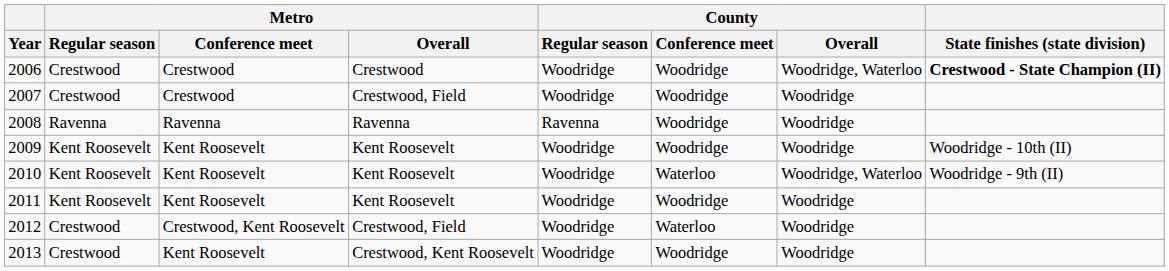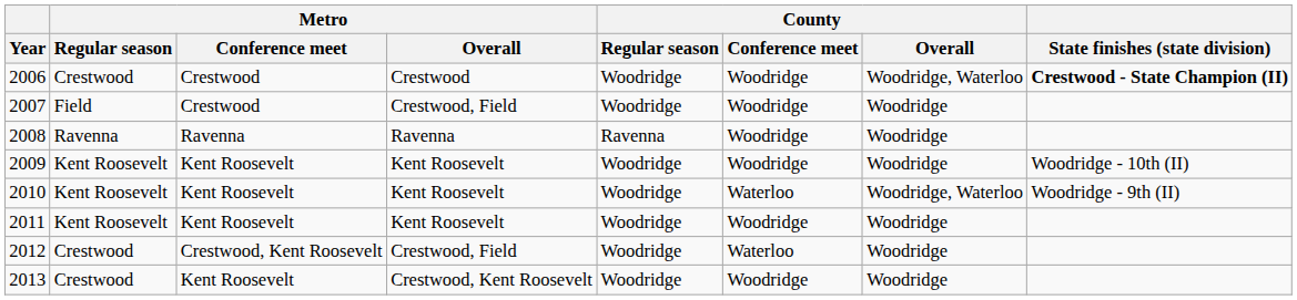 <table class="wikitable">
 <tr>
 <th></th>
 <th colspan=3>Metro</th>
 <th colspan=3>County</th>
 <th></th>
 </tr>
 <tr>
 <th>Year</th>
 <th>Regular season</th>
 <th>Conference meet</th>
 <th>Overall</th>
 <th>Regular season</th>
 <th>Conference meet</th>
 <th>Overall</th>
 <th>State finishes (state division)</th>
 </tr>
 <tr>
 <td>2006</td>
 <td>Crestwood</td>
 <td>Crestwood</td>
 <td>Crestwood</td>
 <td>Woodridge</td>
 <td>Woodridge</td>
 <td>Woodridge, Waterloo</td>
 <td><strong>Crestwood - State Champion (II)</strong></td>
 </tr>
 <tr>
 <td>2007</td>
-<td>Crestwood</td>
+<td>Field</td>
 <td>Crestwood</td>
 <td>Crestwood, Field</td>
 <td>Woodridge</td>
 <td>Woodridge</td>
 <td>Woodridge</td>
 <td></td>
 </tr>
 <tr>
 <td>2008</td>
 <td>Ravenna</td>
 <td>Ravenna</td>
 <td>Ravenna</td>
 <td>Ravenna</td>
 <td>Woodridge</td>
 <td>Woodridge</td>
 <td></td>
 </tr>
 <tr>
 <td>2009</td>
 <td>Kent Roosevelt</td>
 <td>Kent Roosevelt</td>
 <td>Kent Roosevelt</td>
 <td>Woodridge</td>
 <td>Woodridge</td>
 <td>Woodridge</td>
 <td>Woodridge - 10th (II)</td>
 </tr>
 <tr>
 <td>2010</td>
 <td>Kent Roosevelt</td>
 <td>Kent Roosevelt</td>
 <td>Kent Roosevelt</td>
 <td>Woodridge</td>
 <td>Waterloo</td>
 <td>Woodridge, Waterloo</td>
 <td>Woodridge - 9th (II)</td>
 </tr>
 <tr>
 <td>2011</td>
 <td>Kent Roosevelt</td>
 <td>Kent Roosevelt</td>
 <td>Kent Roosevelt</td>
 <td>Woodridge</td>
 <td>Woodridge</td>
 <td>Woodridge</td>
 <td></td>
 </tr>
 <tr>
 <td>2012</td>
 <td>Crestwood</td>
 <td>Crestwood, Kent Roosevelt</td>
 <td>Crestwood, Field</td>
 <td>Woodridge</td>
 <td>Waterloo</td>
 <td>Woodridge</td>
 <td></td>
 </tr>
 <tr>
 <td>2013</td>
 <td>Crestwood</td>
 <td>Kent Roosevelt</td>
 <td>Crestwood, Kent Roosevelt</td>
 <td>Woodridge</td>
 <td>Woodridge</td>
 <td>Woodridge</td>
 <td></td>
 </tr>
 </table>
